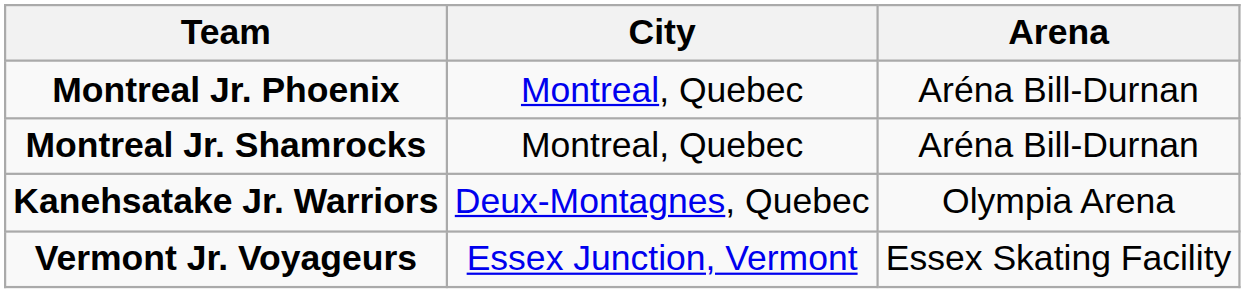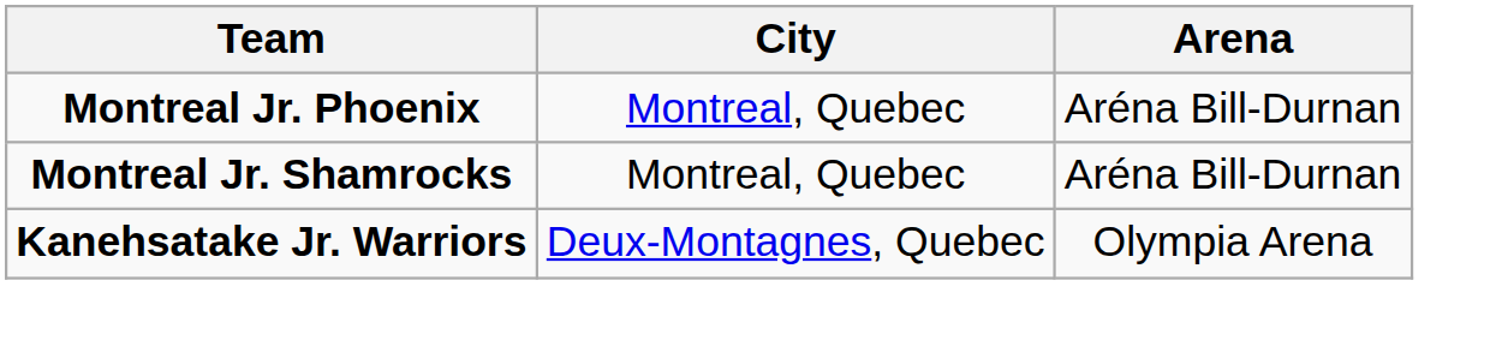 <table class="wikitable" style="text-align: center">
 <tr>
 <th><strong>Team</strong></th>
 <th><strong>City</strong></th>
 <th>Arena</th>
 </tr>
 <tr>
 <td><strong>Montreal Jr. Phoenix</strong></td>
 <td><a href='#'>Montreal</a>, Quebec</td>
 <td>Aréna Bill-Durnan</td>
 </tr>
 <tr>
 <td><strong>Montreal Jr. Shamrocks</strong></td>
 <td>Montreal, Quebec</td>
 <td>Aréna Bill-Durnan</td>
 </tr>
 <tr>
 <td><strong>Kanehsatake Jr. Warriors</strong></td>
 <td><a href='#'>Deux-Montagnes</a>, Quebec</td>
 <td>Olympia Arena</td>
 </tr>
-<tr>
-<td><strong>Vermont Jr. Voyageurs</strong></td>
-<td><a href='#'>Essex Junction, Vermont</a></td>
-<td>Essex Skating Facility</td>
-</tr>
 </table>
